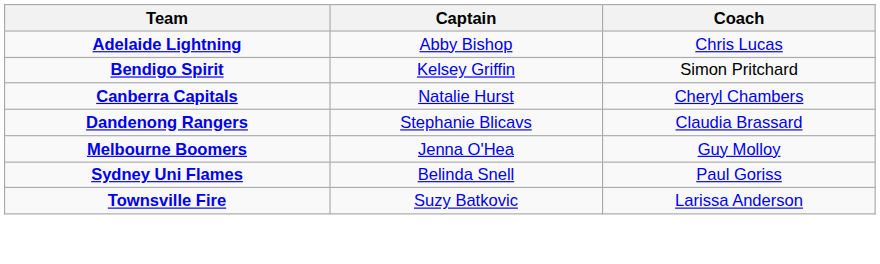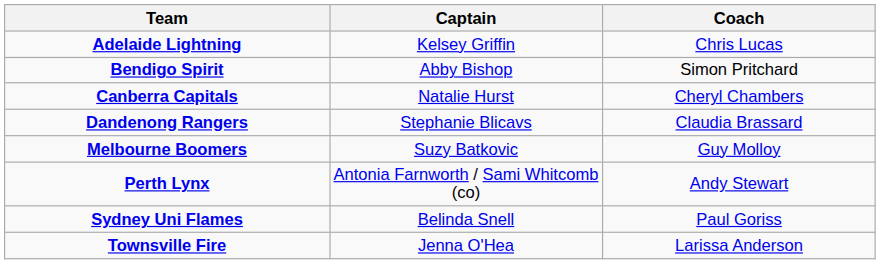 <table class="wikitable" style="width: 60%; text-align:center; font-size:90%">
 <tr>
 <th colspan=1 width=150>Team</th>
 <th width=125>Captain</th>
 <th width=125>Coach</th>
 </tr>
 <tr>
 <td><strong><a href='#'>Adelaide Lightning</a></strong></td>
-<td><a href='#'>Abby Bishop</a></td>
+<td><a href='#'>Kelsey Griffin</a></td>
 <td><a href='#'>Chris Lucas</a></td>
 </tr>
 <tr>
 <td><strong><a href='#'>Bendigo Spirit</a></strong></td>
-<td><a href='#'>Kelsey Griffin</a></td>
+<td><a href='#'>Abby Bishop</a></td>
 <td>Simon Pritchard</td>
 </tr>
 <tr>
 <td><strong><a href='#'>Canberra Capitals</a></strong></td>
 <td><a href='#'>Natalie Hurst</a></td>
 <td><a href='#'>Cheryl Chambers</a></td>
 </tr>
 <tr>
 <td><strong><a href='#'>Dandenong Rangers</a></strong></td>
 <td><a href='#'>Stephanie Blicavs</a></td>
 <td><a href='#'>Claudia Brassard</a></td>
 </tr>
 <tr>
 <td><strong><a href='#'>Melbourne Boomers</a></strong></td>
-<td><a href='#'>Jenna O'Hea</a></td>
+<td><a href='#'>Suzy Batkovic</a></td>
 <td><a href='#'>Guy Molloy</a></td>
+</tr>
+<tr>
+<td><strong><a href='#'>Perth Lynx</a></strong></td>
+<td><a href='#'>Antonia Farnworth</a> / <a href='#'>Sami Whitcomb</a> (co)</td>
+<td><a href='#'>Andy Stewart</a></td>
 </tr>
 <tr>
 <td><strong><a href='#'>Sydney Uni Flames</a></strong></td>
 <td><a href='#'>Belinda Snell</a></td>
 <td><a href='#'>Paul Goriss</a></td>
 </tr>
 <tr>
 <td><strong><a href='#'>Townsville Fire</a></strong></td>
-<td><a href='#'>Suzy Batkovic</a></td>
+<td><a href='#'>Jenna O'Hea</a></td>
 <td><a href='#'>Larissa Anderson</a></td>
 </tr>
 </table>
